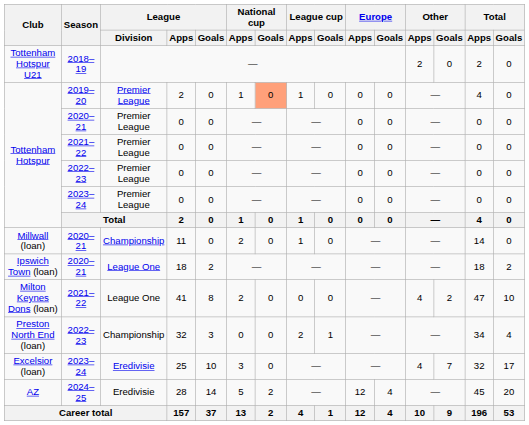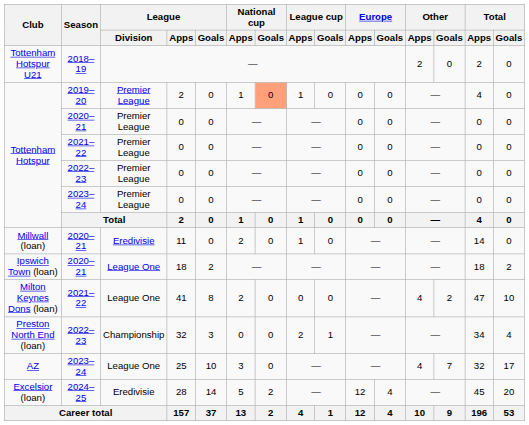 <table class=wikitable style="text-align: center">
 <tr>
 <th rowspan="2">Club</th>
 <th rowspan="2">Season</th>
 <th colspan="3">League</th>
 <th colspan="2">National cup</th>
 <th colspan="2">League cup</th>
 <th colspan="2"><a href='#'>Europe</a></th>
 <th colspan="2">Other</th>
 <th colspan="2">Total</th>
 </tr>
 <tr>
 <th>Division</th>
 <th>Apps</th>
 <th>Goals</th>
 <th>Apps</th>
 <th>Goals</th>
 <th>Apps</th>
 <th>Goals</th>
 <th>Apps</th>
 <th>Goals</th>
 <th>Apps</th>
 <th>Goals</th>
 <th>Apps</th>
 <th>Goals</th>
 </tr>
 <tr>
 <td><a href='#'>Tottenham Hotspur U21</a></td>
 <td><a href='#'>2018–19</a></td>
 <td colspan="9">—</td>
 <td>2</td>
 <td>0</td>
 <td>2</td>
 <td>0</td>
 </tr>
 <tr>
 <td rowspan="6"><a href='#'>Tottenham Hotspur</a></td>
 <td><a href='#'>2019–20</a></td>
 <td><a href='#'>Premier League</a></td>
 <td>2</td>
 <td>0</td>
 <td>1</td>
 <td style="background: lightsalmon;">0</td>
 <td>1</td>
 <td>0</td>
 <td>0</td>
 <td>0</td>
 <td colspan="2">—</td>
 <td>4</td>
 <td>0</td>
 </tr>
 <tr>
 <td><a href='#'>2020–21</a></td>
 <td>Premier League</td>
 <td>0</td>
 <td>0</td>
 <td colspan="2">—</td>
 <td colspan="2">—</td>
 <td>0</td>
 <td>0</td>
 <td colspan="2">—</td>
 <td>0</td>
 <td>0</td>
 </tr>
 <tr>
 <td><a href='#'>2021–22</a></td>
 <td>Premier League</td>
 <td>0</td>
 <td>0</td>
 <td colspan="2">—</td>
 <td colspan="2">—</td>
 <td>0</td>
 <td>0</td>
 <td colspan="2">—</td>
 <td>0</td>
 <td>0</td>
 </tr>
 <tr>
 <td><a href='#'>2022–23</a></td>
 <td>Premier League</td>
 <td>0</td>
 <td>0</td>
 <td colspan="2">—</td>
 <td colspan="2">—</td>
 <td>0</td>
 <td>0</td>
 <td colspan="2">—</td>
 <td>0</td>
 <td>0</td>
 </tr>
 <tr>
 <td><a href='#'>2023–24</a></td>
 <td>Premier League</td>
 <td>0</td>
 <td>0</td>
 <td colspan="2">—</td>
 <td colspan="2">—</td>
 <td>0</td>
 <td>0</td>
 <td colspan="2">—</td>
 <td>0</td>
 <td>0</td>
 </tr>
 <tr>
 <th colspan="2">Total</th>
 <th>2</th>
 <th>0</th>
 <th>1</th>
 <th>0</th>
 <th>1</th>
 <th>0</th>
 <th>0</th>
 <th>0</th>
 <th colspan="2">—</th>
 <th>4</th>
 <th>0</th>
 </tr>
 <tr>
 <td><a href='#'>Millwall</a> (loan)</td>
 <td><a href='#'>2020–21</a></td>
-<td><a href='#'>Championship</a></td>
+<td><a href='#'>Eredivisie</a></td>
 <td>11</td>
 <td>0</td>
 <td>2</td>
 <td>0</td>
 <td>1</td>
 <td>0</td>
 <td colspan="2">—</td>
 <td colspan="2">—</td>
 <td>14</td>
 <td>0</td>
 </tr>
 <tr>
 <td><a href='#'>Ipswich Town</a> (loan)</td>
 <td><a href='#'>2020–21</a></td>
 <td><a href='#'>League One</a></td>
 <td>18</td>
 <td>2</td>
 <td colspan="2">—</td>
 <td colspan="2">—</td>
 <td colspan="2">—</td>
 <td colspan="2">—</td>
 <td>18</td>
 <td>2</td>
 </tr>
 <tr>
 <td><a href='#'>Milton Keynes Dons</a> (loan)</td>
 <td><a href='#'>2021–22</a></td>
 <td>League One</td>
 <td>41</td>
 <td>8</td>
 <td>2</td>
 <td>0</td>
 <td>0</td>
 <td>0</td>
 <td colspan="2">—</td>
 <td>4</td>
 <td>2</td>
 <td>47</td>
 <td>10</td>
 </tr>
 <tr>
 <td><a href='#'>Preston North End</a> (loan)</td>
 <td><a href='#'>2022–23</a></td>
 <td>Championship</td>
 <td>32</td>
 <td>3</td>
 <td>0</td>
 <td>0</td>
 <td>2</td>
 <td>1</td>
 <td colspan="2">—</td>
 <td colspan="2">—</td>
 <td>34</td>
 <td>4</td>
 </tr>
 <tr>
-<td><a href='#'>Excelsior</a> (loan)</td>
+<td><a href='#'>AZ</a></td>
 <td><a href='#'>2023–24</a></td>
-<td><a href='#'>Eredivisie</a></td>
+<td>League One</td>
 <td>25</td>
 <td>10</td>
 <td>3</td>
 <td>0</td>
 <td colspan="2">—</td>
 <td colspan="2">—</td>
 <td>4</td>
 <td>7</td>
 <td>32</td>
 <td>17</td>
 </tr>
 <tr>
-<td><a href='#'>AZ</a></td>
+<td><a href='#'>Excelsior</a> (loan)</td>
 <td><a href='#'>2024–25</a></td>
 <td>Eredivisie</td>
 <td>28</td>
 <td>14</td>
 <td>5</td>
 <td>2</td>
 <td colspan="2">—</td>
 <td>12</td>
 <td>4</td>
 <td colspan="2">—</td>
 <td>45</td>
 <td>20</td>
 </tr>
 <tr>
 <th colspan="3">Career total</th>
 <th>157</th>
 <th>37</th>
 <th>13</th>
 <th>2</th>
 <th>4</th>
 <th>1</th>
 <th>12</th>
 <th>4</th>
 <th>10</th>
 <th>9</th>
 <th>196</th>
 <th>53</th>
 </tr>
 </table>
